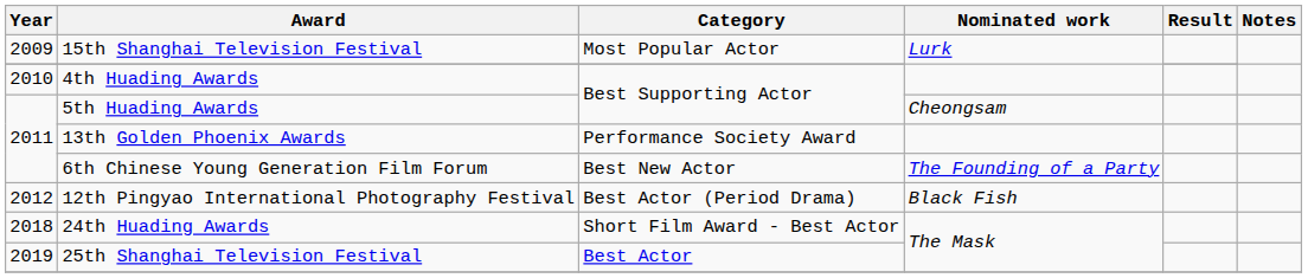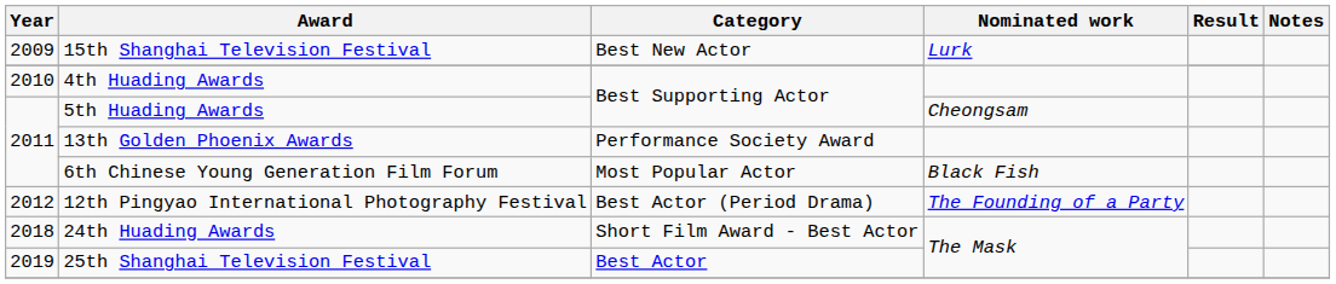 <table class="wikitable">
 <tr>
 <th>Year</th>
 <th>Award</th>
 <th>Category</th>
 <th>Nominated work</th>
 <th>Result</th>
 <th>Notes</th>
 </tr>
 <tr>
 <td>2009</td>
 <td>15th <a href='#'>Shanghai Television Festival</a></td>
-<td>Most Popular Actor</td>
+<td>Best New Actor</td>
 <td rowspan=2><em><a href='#'>Lurk</a></em></td>
 <td></td>
 <td></td>
 </tr>
 <tr>
 </tr>
 <tr>
 <td>2010</td>
 <td>4th <a href='#'>Huading Awards</a></td>
 <td rowspan=2>Best Supporting Actor</td>
 <td></td>
 <td></td>
 </tr>
 <tr>
 <td rowspan=3>2011</td>
 <td>5th <a href='#'>Huading Awards</a></td>
 <td><em>Cheongsam</em></td>
 <td></td>
 <td></td>
 </tr>
 <tr>
 <td>13th <a href='#'>Golden Phoenix Awards</a></td>
 <td>Performance Society Award</td>
 <td></td>
 <td></td>
 <td></td>
 </tr>
 <tr>
 <td>6th Chinese Young Generation Film Forum</td>
-<td>Best New Actor</td>
-<td><em><a href='#'>The Founding of a Party</a></em></td>
+<td>Most Popular Actor</td>
+<td><em>Black Fish</em></td>
 <td></td>
 <td></td>
 </tr>
 <tr>
 <td>2012</td>
 <td>12th Pingyao International Photography Festival</td>
 <td>Best Actor (Period Drama)</td>
-<td><em>Black Fish</em></td>
+<td><em><a href='#'>The Founding of a Party</a></em></td>
 <td></td>
 <td></td>
 </tr>
 <tr>
 <td>2018</td>
 <td>24th <a href='#'>Huading Awards</a></td>
 <td>Short Film Award - Best Actor</td>
 <td rowspan=2><em>The Mask</em></td>
 <td></td>
 <td></td>
 </tr>
 <tr>
 <td>2019</td>
 <td>25th <a href='#'>Shanghai Television Festival</a></td>
 <td><a href='#'>Best Actor</a></td>
 <td></td>
 <td></td>
 </tr>
 <tr>
 </tr>
 </table>
